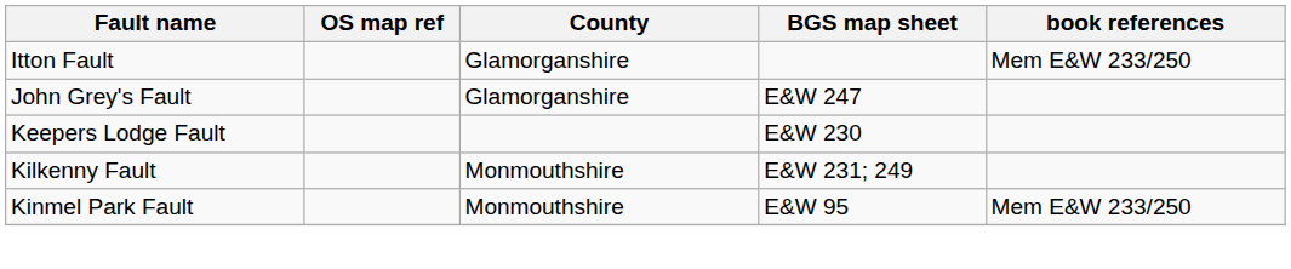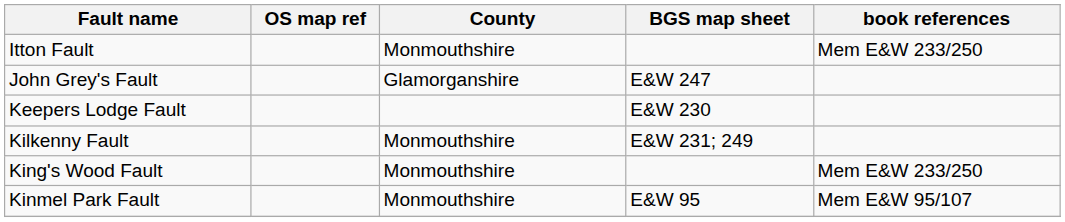 <table class="wikitable">
 <tr>
 <th width="200pt">Fault name</th>
 <th width="100pt">OS map ref</th>
 <th width="200pt">County</th>
 <th width="150pt">BGS map sheet</th>
 <th width="200pt">book references</th>
 </tr>
 <tr>
 <td>Itton Fault</td>
 <td></td>
-<td>Glamorganshire</td>
+<td>Monmouthshire</td>
 <td></td>
 <td>Mem E&W 233/250</td>
 </tr>
 <tr>
 <td>John Grey's Fault</td>
 <td></td>
 <td>Glamorganshire</td>
 <td>E&W 247</td>
 <td></td>
 </tr>
 <tr>
 <td>Keepers Lodge Fault</td>
 <td></td>
 <td></td>
 <td>E&W 230</td>
 <td></td>
 </tr>
 <tr>
 <td>Kilkenny Fault</td>
 <td></td>
 <td>Monmouthshire</td>
 <td>E&W 231; 249</td>
 <td></td>
 </tr>
 <tr>
+<td>King's Wood Fault</td>
+<td></td>
+<td>Monmouthshire</td>
+<td></td>
+<td>Mem E&W 233/250</td>
+</tr>
+<tr>
 <td>Kinmel Park Fault</td>
 <td></td>
 <td>Monmouthshire</td>
 <td>E&W 95</td>
-<td>Mem E&W 233/250</td>
+<td>Mem E&W 95/107</td>
 </tr>
 <tr>
 </tr>
 </table>
